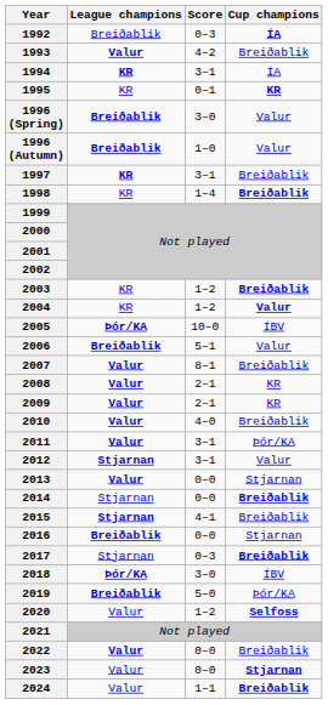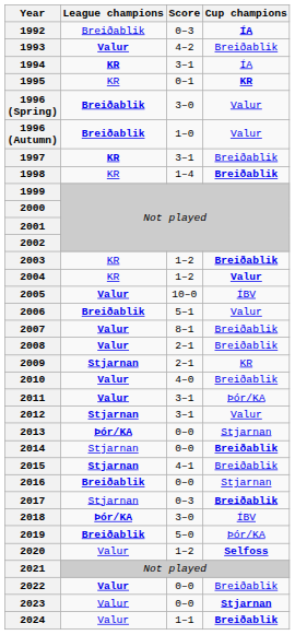 <table class="wikitable" style="text-align:center;">
 <tr>
 <th scope="col">Year</th>
 <th scope="col">League champions</th>
 <th scope="col">Score</th>
 <th scope="col">Cup champions</th>
 </tr>
 <tr>
 <th scope="row">1992</th>
 <td><a href='#'>Breiðablik</a></td>
 <td>0–3</td>
 <td><strong><a href='#'>ÍA</a></strong></td>
 </tr>
 <tr>
 <th scope="row">1993</th>
 <td><strong><a href='#'>Valur</a></strong></td>
 <td>4–2</td>
 <td><a href='#'>Breiðablik</a></td>
 </tr>
 <tr>
 <th scope="row">1994</th>
 <td><strong><a href='#'>KR</a></strong></td>
 <td>3–1</td>
 <td><a href='#'>ÍA</a></td>
 </tr>
 <tr>
 <th scope="row">1995</th>
 <td><a href='#'>KR</a></td>
 <td>0–1</td>
 <td><strong><a href='#'>KR</a></strong></td>
 </tr>
 <tr>
 <th scope="row">1996<br>(Spring)</th>
 <td><strong><a href='#'>Breiðablik</a></strong></td>
 <td>3–0</td>
 <td><a href='#'>Valur</a></td>
 </tr>
 <tr>
 <th scope="row">1996<br>(Autumn)</th>
 <td><strong><a href='#'>Breiðablik</a></strong></td>
 <td>1–0</td>
 <td><a href='#'>Valur</a></td>
 </tr>
 <tr>
 <th scope="row">1997</th>
 <td><strong><a href='#'>KR</a></strong></td>
 <td>3–1</td>
 <td><a href='#'>Breiðablik</a></td>
 </tr>
 <tr>
 <th scope="row">1998</th>
 <td><a href='#'>KR</a></td>
 <td>1–4</td>
 <td><strong><a href='#'>Breiðablik</a></strong></td>
 </tr>
 <tr>
 <th scope="row">1999</th>
 <td colspan=3 rowspan=4 style="background-color:#ccc;"><em>Not played</em></td>
 </tr>
 <tr>
 <th scope="row">2000</th>
 </tr>
 <tr>
 <th scope="row">2001</th>
 </tr>
 <tr>
 <th scope="row">2002</th>
 </tr>
 <tr>
 <th scope="row">2003</th>
 <td><a href='#'>KR</a></td>
 <td>1–2</td>
 <td><strong><a href='#'>Breiðablik</a></strong></td>
 </tr>
 <tr>
 <th scope="row">2004</th>
 <td><a href='#'>KR</a></td>
 <td>1–2</td>
 <td><strong><a href='#'>Valur</a></strong></td>
 </tr>
 <tr>
 <th scope="row">2005</th>
-<td><strong><a href='#'>Þór/KA</a></strong></td>
+<td><strong><a href='#'>Valur</a></strong></td>
 <td>10–0</td>
 <td><a href='#'>ÍBV</a></td>
 </tr>
 <tr>
 <th scope="row">2006</th>
 <td><strong><a href='#'>Breiðablik</a></strong></td>
 <td>5–1</td>
 <td><a href='#'>Valur</a></td>
 </tr>
 <tr>
 <th scope="row">2007</th>
 <td><strong><a href='#'>Valur</a></strong></td>
 <td>8–1</td>
 <td><a href='#'>Breiðablik</a></td>
 </tr>
 <tr>
 <th scope="row">2008</th>
 <td><strong><a href='#'>Valur</a></strong></td>
 <td>2–1</td>
-<td><a href='#'>KR</a></td>
+<td><a href='#'>Breiðablik</a></td>
 </tr>
 <tr>
 <th scope="row">2009</th>
-<td><strong><a href='#'>Valur</a></strong></td>
+<td><strong><a href='#'>Stjarnan</a></strong></td>
 <td>2–1</td>
 <td><a href='#'>KR</a></td>
 </tr>
 <tr>
 <th scope="row">2010</th>
 <td><strong><a href='#'>Valur</a></strong></td>
 <td>4–0</td>
 <td><a href='#'>Breiðablik</a></td>
 </tr>
 <tr>
 <th scope="row">2011</th>
 <td><strong><a href='#'>Valur</a></strong></td>
 <td>3–1</td>
 <td><a href='#'>Þór/KA</a></td>
 </tr>
 <tr>
 <th scope="row">2012</th>
 <td><strong><a href='#'>Stjarnan</a></strong></td>
 <td>3–1</td>
 <td><a href='#'>Valur</a></td>
 </tr>
 <tr>
 <th scope="row">2013</th>
-<td><strong><a href='#'>Valur</a></strong></td>
+<td><strong><a href='#'>Þór/KA</a></strong></td>
 <td>0–0<br></td>
 <td><a href='#'>Stjarnan</a></td>
 </tr>
 <tr>
 <th scope="row">2014</th>
 <td><a href='#'>Stjarnan</a></td>
 <td>0–0</td>
 <td><strong><a href='#'>Breiðablik</a></strong></td>
 </tr>
 <tr>
 <th scope="row">2015</th>
 <td><strong><a href='#'>Stjarnan</a></strong></td>
 <td>4–1</td>
 <td><a href='#'>Breiðablik</a></td>
 </tr>
 <tr>
 <th scope="row">2016</th>
 <td><strong><a href='#'>Breiðablik</a></strong></td>
 <td>0–0<br></td>
 <td><a href='#'>Stjarnan</a></td>
 </tr>
 <tr>
 <th scope="row">2017</th>
 <td><a href='#'>Stjarnan</a></td>
 <td>0–3</td>
 <td><strong><a href='#'>Breiðablik</a></strong></td>
 </tr>
 <tr>
 <th scope="row">2018</th>
 <td><strong><a href='#'>Þór/KA</a></strong></td>
 <td>3–0</td>
 <td><a href='#'>ÍBV</a></td>
 </tr>
 <tr>
 <th scope="row">2019</th>
 <td><strong><a href='#'>Breiðablik</a></strong></td>
 <td>5–0</td>
 <td><a href='#'>Þór/KA</a></td>
 </tr>
 <tr>
 <th scope="row">2020</th>
 <td><a href='#'>Valur</a></td>
 <td>1–2</td>
 <td><strong><a href='#'>Selfoss</a> </strong></td>
 </tr>
 <tr>
 <th scope="row">2021</th>
 <td colspan=3 style="background-color:#ccc;"><em>Not played</em></td>
 </tr>
 <tr>
 <th scope="row">2022</th>
 <td><strong><a href='#'>Valur</a></strong></td>
 <td>0–0<br></td>
 <td><a href='#'>Breiðablik</a></td>
 </tr>
 <tr>
 <th scope="row">2023</th>
 <td><a href='#'>Valur</a></td>
 <td>0–0<br></td>
 <td><strong><a href='#'>Stjarnan</a></strong></td>
 </tr>
 <tr>
 <th scope="row">2024</th>
 <td><a href='#'>Valur</a></td>
 <td>1–1<br></td>
 <td><strong><a href='#'>Breiðablik</a></strong></td>
 </tr>
 </table>
